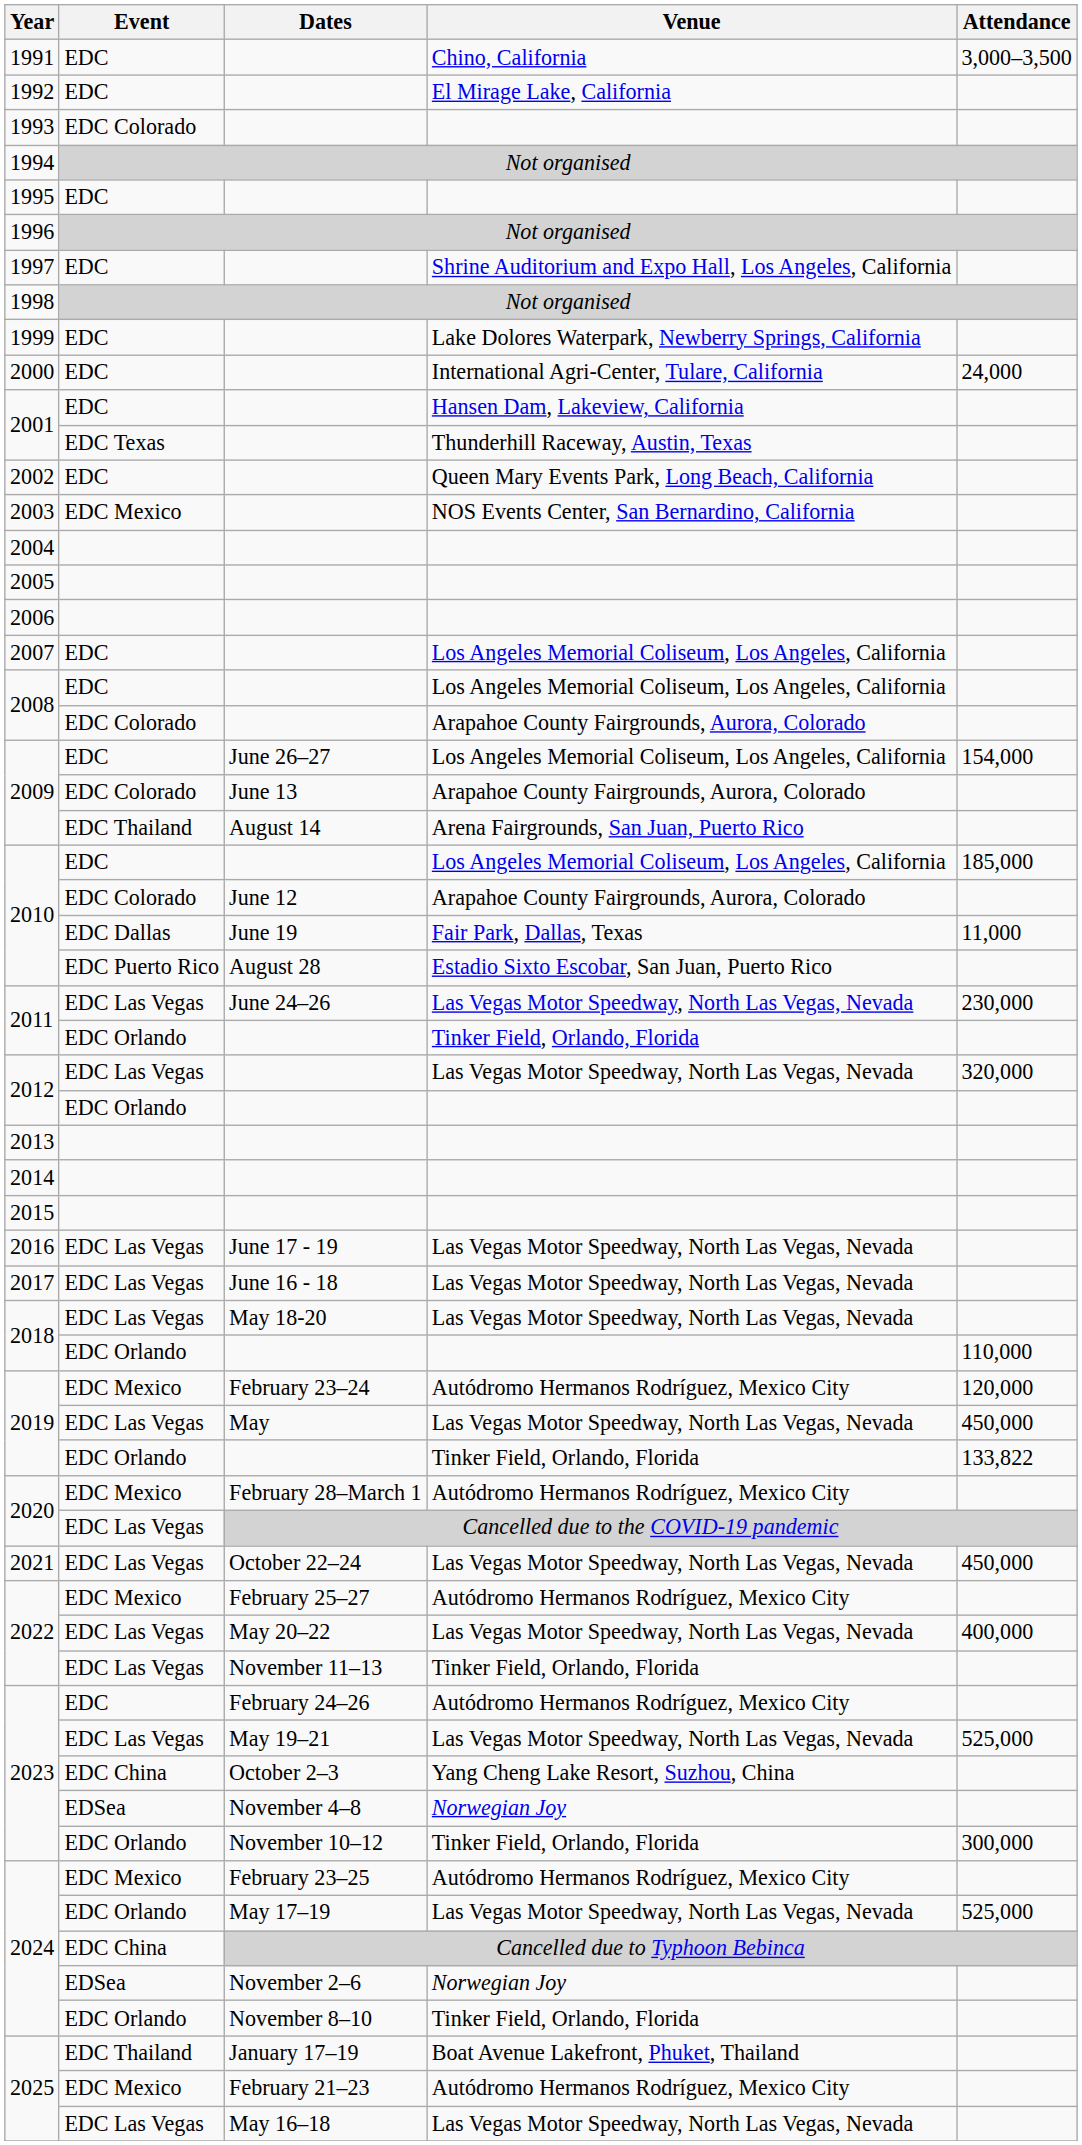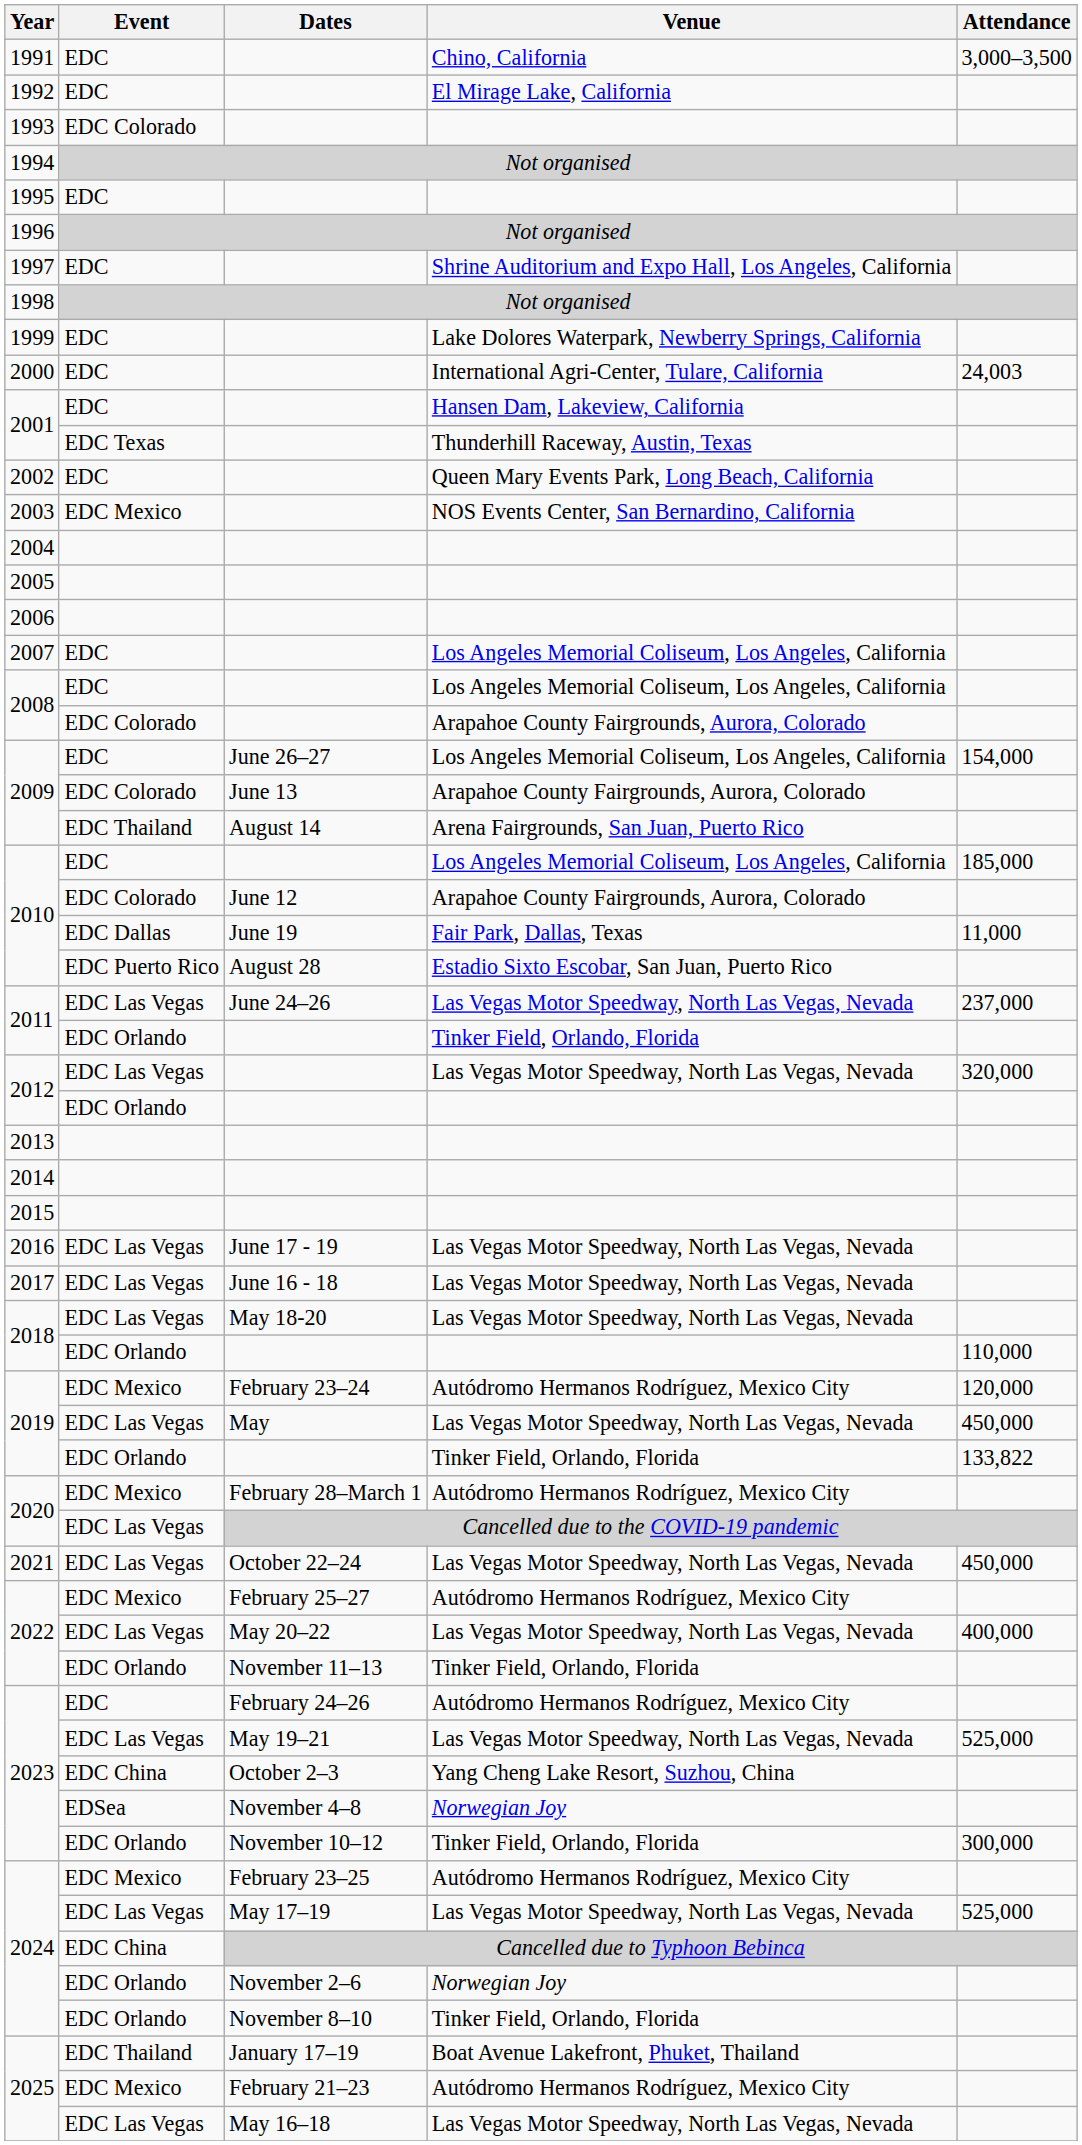 <table class="wikitable" style="margin-left: auto; margin-right: auto; border: none;">
 <tr>
 <th>Year</th>
 <th>Event</th>
 <th>Dates</th>
 <th>Venue</th>
 <th>Attendance</th>
 </tr>
 <tr>
 <td>1991</td>
 <td>EDC</td>
 <td></td>
 <td><a href='#'>Chino, California</a></td>
 <td>3,000–3,500</td>
 </tr>
 <tr>
 <td>1992</td>
 <td>EDC</td>
 <td></td>
 <td><a href='#'>El Mirage Lake</a>, <a href='#'>California</a></td>
 <td></td>
 </tr>
 <tr>
 <td>1993</td>
 <td>EDC Colorado</td>
 <td></td>
 <td></td>
 <td></td>
 </tr>
 <tr>
 <td>1994</td>
 <td colspan="4" style="background: lightgrey; color:black; vertical-align: middle; text-align: center; " class="dropped table-dropped"><em>Not organised</em></td>
 </tr>
 <tr>
 <td>1995</td>
 <td>EDC</td>
 <td></td>
 <td></td>
 <td></td>
 </tr>
 <tr>
 <td>1996</td>
 <td colspan="4" style="background: lightgrey; color:black; vertical-align: middle; text-align: center; " class="dropped table-dropped"><em>Not organised</em></td>
 </tr>
 <tr>
 <td>1997</td>
 <td>EDC</td>
 <td></td>
 <td><a href='#'>Shrine Auditorium and Expo Hall</a>, <a href='#'>Los Angeles</a>, California</td>
 <td></td>
 </tr>
 <tr>
 <td>1998</td>
 <td colspan="4" style="background: lightgrey; color:black; vertical-align: middle; text-align: center; " class="dropped table-dropped"><em>Not organised</em></td>
 </tr>
 <tr>
 <td>1999</td>
 <td>EDC</td>
 <td></td>
 <td>Lake Dolores Waterpark, <a href='#'>Newberry Springs, California</a></td>
 <td></td>
 </tr>
 <tr>
 <td>2000</td>
 <td>EDC</td>
 <td></td>
 <td>International Agri-Center, <a href='#'>Tulare, California</a></td>
-<td>24,000</td>
+<td>24,003</td>
 </tr>
 <tr>
 <td rowspan="2">2001</td>
 <td>EDC</td>
 <td></td>
 <td><a href='#'>Hansen Dam</a>, <a href='#'>Lakeview, California</a></td>
 <td></td>
 </tr>
 <tr>
 <td>EDC Texas</td>
 <td></td>
 <td>Thunderhill Raceway, <a href='#'>Austin, Texas</a></td>
 <td></td>
 </tr>
 <tr>
 <td>2002</td>
 <td>EDC</td>
 <td></td>
 <td>Queen Mary Events Park, <a href='#'>Long Beach, California</a></td>
 <td></td>
 </tr>
 <tr>
 <td>2003</td>
 <td>EDC Mexico</td>
 <td></td>
 <td>NOS Events Center, <a href='#'>San Bernardino, California</a></td>
 <td></td>
 </tr>
 <tr>
 <td>2004</td>
 <td></td>
 <td></td>
 <td></td>
 <td></td>
 </tr>
 <tr>
 <td>2005</td>
 <td></td>
 <td></td>
 <td></td>
 <td></td>
 </tr>
 <tr>
 <td>2006</td>
 <td></td>
 <td></td>
 <td></td>
 <td></td>
 </tr>
 <tr>
 <td>2007</td>
 <td>EDC</td>
 <td></td>
 <td><a href='#'>Los Angeles Memorial Coliseum</a>, <a href='#'>Los Angeles</a>, California</td>
 <td></td>
 </tr>
 <tr>
 <td rowspan="2">2008</td>
 <td>EDC</td>
 <td></td>
 <td>Los Angeles Memorial Coliseum, Los Angeles, California</td>
 <td></td>
 </tr>
 <tr>
 <td>EDC Colorado</td>
 <td></td>
 <td>Arapahoe County Fairgrounds, <a href='#'>Aurora, Colorado</a></td>
 <td></td>
 </tr>
 <tr>
 <td rowspan="3">2009</td>
 <td>EDC</td>
 <td>June 26–27</td>
 <td>Los Angeles Memorial Coliseum, Los Angeles, California</td>
 <td>154,000</td>
 </tr>
 <tr>
 <td>EDC Colorado</td>
 <td>June 13</td>
 <td>Arapahoe County Fairgrounds, Aurora, Colorado</td>
 <td></td>
 </tr>
 <tr>
 <td>EDC Thailand</td>
 <td>August 14</td>
 <td>Arena Fairgrounds, <a href='#'>San Juan, Puerto Rico</a></td>
 <td></td>
 </tr>
 <tr>
 <td rowspan="4">2010</td>
 <td>EDC</td>
 <td></td>
 <td><a href='#'>Los Angeles Memorial Coliseum</a>, <a href='#'>Los Angeles</a>, California</td>
 <td>185,000</td>
 </tr>
 <tr>
 <td>EDC Colorado</td>
 <td>June 12</td>
 <td>Arapahoe County Fairgrounds, Aurora, Colorado</td>
 <td></td>
 </tr>
 <tr>
 <td>EDC Dallas</td>
 <td>June 19</td>
 <td><a href='#'>Fair Park</a>, <a href='#'>Dallas</a>, Texas</td>
 <td>11,000</td>
 </tr>
 <tr>
 <td>EDC Puerto Rico</td>
 <td>August 28</td>
 <td><a href='#'>Estadio Sixto Escobar</a>, San Juan, Puerto Rico</td>
 <td></td>
 </tr>
 <tr>
 <td rowspan="2">2011</td>
 <td>EDC Las Vegas</td>
 <td>June 24–26</td>
 <td><a href='#'>Las Vegas Motor Speedway</a>, <a href='#'>North Las Vegas, Nevada</a></td>
-<td>230,000</td>
+<td>237,000</td>
 </tr>
 <tr>
 <td>EDC Orlando</td>
 <td></td>
 <td><a href='#'>Tinker Field</a>, <a href='#'>Orlando, Florida</a></td>
 <td></td>
 </tr>
 <tr>
 <td rowspan="2">2012</td>
 <td>EDC Las Vegas</td>
 <td></td>
 <td>Las Vegas Motor Speedway, North Las Vegas, Nevada</td>
 <td>320,000</td>
 </tr>
 <tr>
 <td>EDC Orlando</td>
 <td></td>
 <td></td>
 <td></td>
 </tr>
 <tr>
 <td>2013</td>
 <td></td>
 <td></td>
 <td></td>
 <td></td>
 </tr>
 <tr>
 <td>2014</td>
 <td></td>
 <td></td>
 <td></td>
 <td></td>
 </tr>
 <tr>
 <td>2015</td>
 <td></td>
 <td></td>
 <td></td>
 <td></td>
 </tr>
 <tr>
 <td>2016</td>
 <td>EDC Las Vegas</td>
 <td>June 17 - 19</td>
 <td>Las Vegas Motor Speedway, North Las Vegas, Nevada</td>
 <td></td>
 </tr>
 <tr>
 <td>2017</td>
 <td>EDC Las Vegas</td>
 <td>June 16 - 18</td>
 <td>Las Vegas Motor Speedway, North Las Vegas, Nevada</td>
 <td></td>
 </tr>
 <tr>
 <td rowspan="2">2018</td>
 <td>EDC Las Vegas</td>
 <td>May 18-20</td>
 <td>Las Vegas Motor Speedway, North Las Vegas, Nevada</td>
 <td></td>
 </tr>
 <tr>
 <td>EDC Orlando</td>
 <td></td>
 <td></td>
 <td>110,000</td>
 </tr>
 <tr>
 <td rowspan="3">2019</td>
 <td>EDC Mexico</td>
 <td>February 23–24</td>
 <td>Autódromo Hermanos Rodríguez, Mexico City</td>
 <td>120,000</td>
 </tr>
 <tr>
 <td>EDC Las Vegas</td>
 <td>May</td>
 <td>Las Vegas Motor Speedway, North Las Vegas, Nevada</td>
 <td>450,000</td>
 </tr>
 <tr>
 <td>EDC Orlando</td>
 <td></td>
 <td>Tinker Field, Orlando, Florida</td>
 <td>133,822</td>
 </tr>
 <tr>
 <td rowspan="2">2020</td>
 <td>EDC Mexico</td>
 <td>February 28–March 1</td>
 <td>Autódromo Hermanos Rodríguez, Mexico City</td>
 <td></td>
 </tr>
 <tr>
 <td>EDC Las Vegas</td>
 <td colspan="3" style="background: lightgrey; color:black; vertical-align: middle; text-align: center; " class="dropped table-dropped"><em>Cancelled due to the <a href='#'>COVID-19 pandemic</a></em></td>
 </tr>
 <tr>
 <td>2021</td>
 <td>EDC Las Vegas</td>
 <td>October 22–24</td>
 <td>Las Vegas Motor Speedway, North Las Vegas, Nevada</td>
 <td>450,000</td>
 </tr>
 <tr>
 <td rowspan="3">2022</td>
 <td>EDC Mexico</td>
 <td>February 25–27</td>
 <td>Autódromo Hermanos Rodríguez, Mexico City</td>
 <td></td>
 </tr>
 <tr>
 <td>EDC Las Vegas</td>
 <td>May 20–22</td>
 <td>Las Vegas Motor Speedway, North Las Vegas, Nevada</td>
 <td>400,000</td>
 </tr>
 <tr>
-<td>EDC Las Vegas</td>
+<td>EDC Orlando</td>
 <td>November 11–13</td>
 <td>Tinker Field, Orlando, Florida</td>
 <td></td>
 </tr>
 <tr>
 <td rowspan="5">2023</td>
 <td>EDC</td>
 <td>February 24–26</td>
 <td>Autódromo Hermanos Rodríguez, Mexico City</td>
 <td></td>
 </tr>
 <tr>
 <td>EDC Las Vegas</td>
 <td>May 19–21</td>
 <td>Las Vegas Motor Speedway, North Las Vegas, Nevada</td>
 <td>525,000</td>
 </tr>
 <tr>
 <td>EDC China</td>
 <td>October 2–3</td>
 <td>Yang Cheng Lake Resort, <a href='#'>Suzhou</a>, China</td>
 <td></td>
 </tr>
 <tr>
 <td>EDSea</td>
 <td>November 4–8</td>
 <td><em><a href='#'>Norwegian Joy</a></em></td>
 <td></td>
 </tr>
 <tr>
 <td>EDC Orlando</td>
 <td>November 10–12</td>
 <td>Tinker Field, Orlando, Florida</td>
 <td>300,000</td>
 </tr>
 <tr>
 <td rowspan="5">2024</td>
 <td>EDC Mexico</td>
 <td>February 23–25</td>
 <td>Autódromo Hermanos Rodríguez, Mexico City</td>
 <td></td>
 </tr>
 <tr>
-<td>EDC Orlando</td>
+<td>EDC Las Vegas</td>
 <td>May 17–19</td>
 <td>Las Vegas Motor Speedway, North Las Vegas, Nevada</td>
 <td>525,000</td>
 </tr>
 <tr>
 <td>EDC China</td>
 <td colspan="3" style="background: lightgrey; color:black; vertical-align: middle; text-align: center; " class="dropped table-dropped"><em>Cancelled due to <a href='#'>Typhoon Bebinca</a></em></td>
 </tr>
 <tr>
-<td>EDSea</td>
+<td>EDC Orlando</td>
 <td>November 2–6</td>
 <td><em>Norwegian Joy</em></td>
 <td></td>
 </tr>
 <tr>
 <td>EDC Orlando</td>
 <td>November 8–10</td>
 <td>Tinker Field, Orlando, Florida</td>
 <td></td>
 </tr>
 <tr>
 <td rowspan="3">2025</td>
 <td>EDC Thailand</td>
 <td>January 17–19</td>
 <td>Boat Avenue Lakefront, <a href='#'>Phuket</a>, Thailand</td>
 <td></td>
 </tr>
 <tr>
 <td>EDC Mexico</td>
 <td>February 21–23</td>
 <td>Autódromo Hermanos Rodríguez, Mexico City</td>
 <td></td>
 </tr>
 <tr>
 <td>EDC Las Vegas</td>
 <td>May 16–18</td>
 <td>Las Vegas Motor Speedway, North Las Vegas, Nevada</td>
 <td></td>
 </tr>
 </table>
